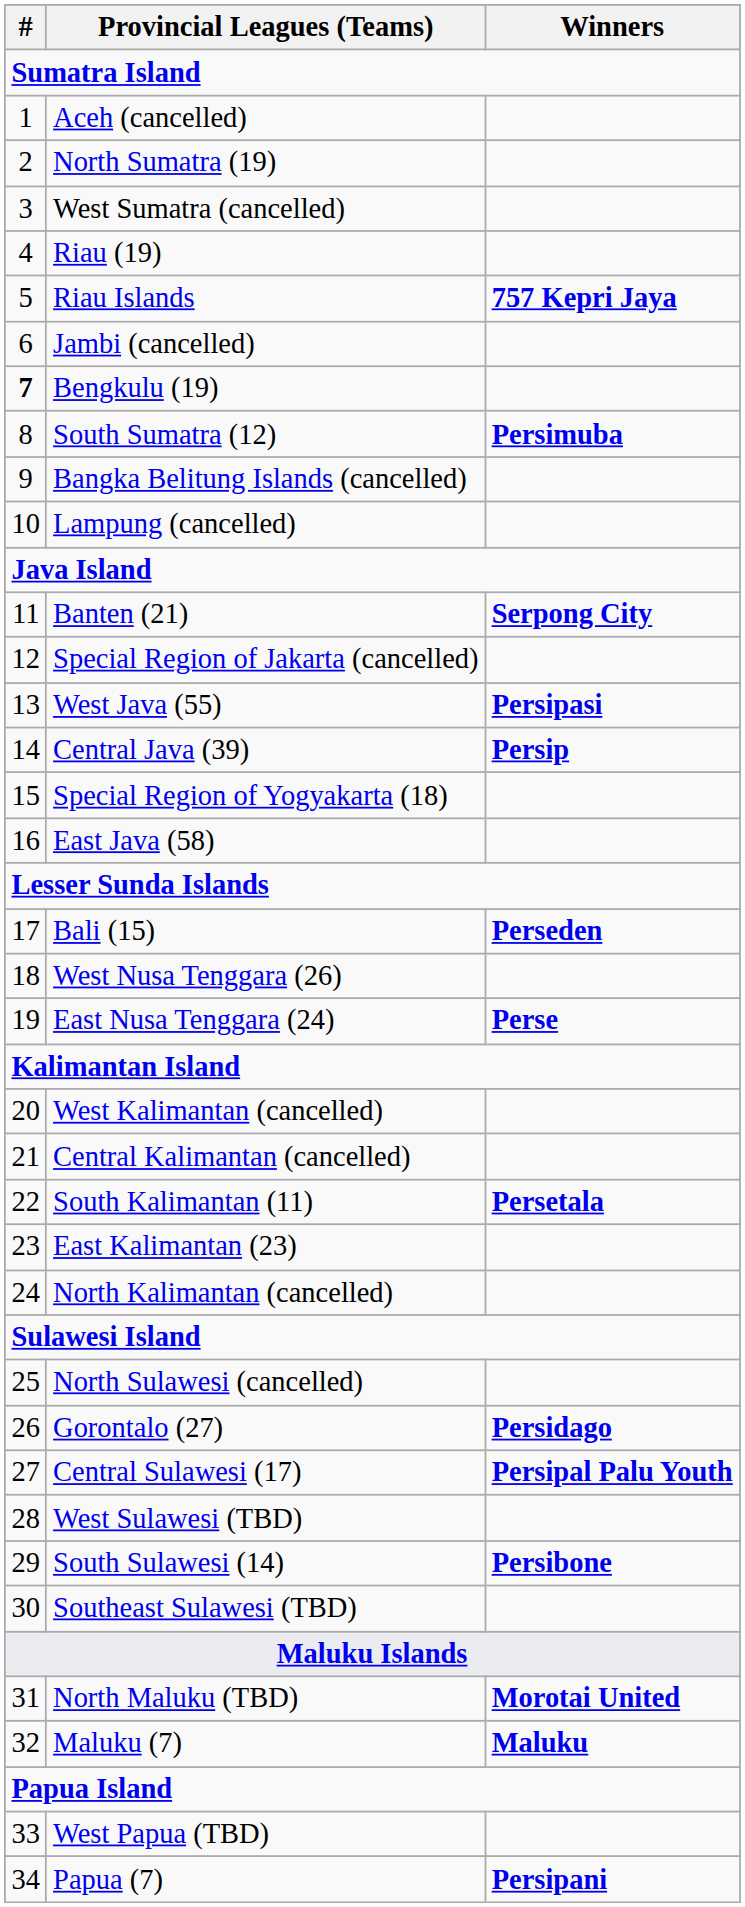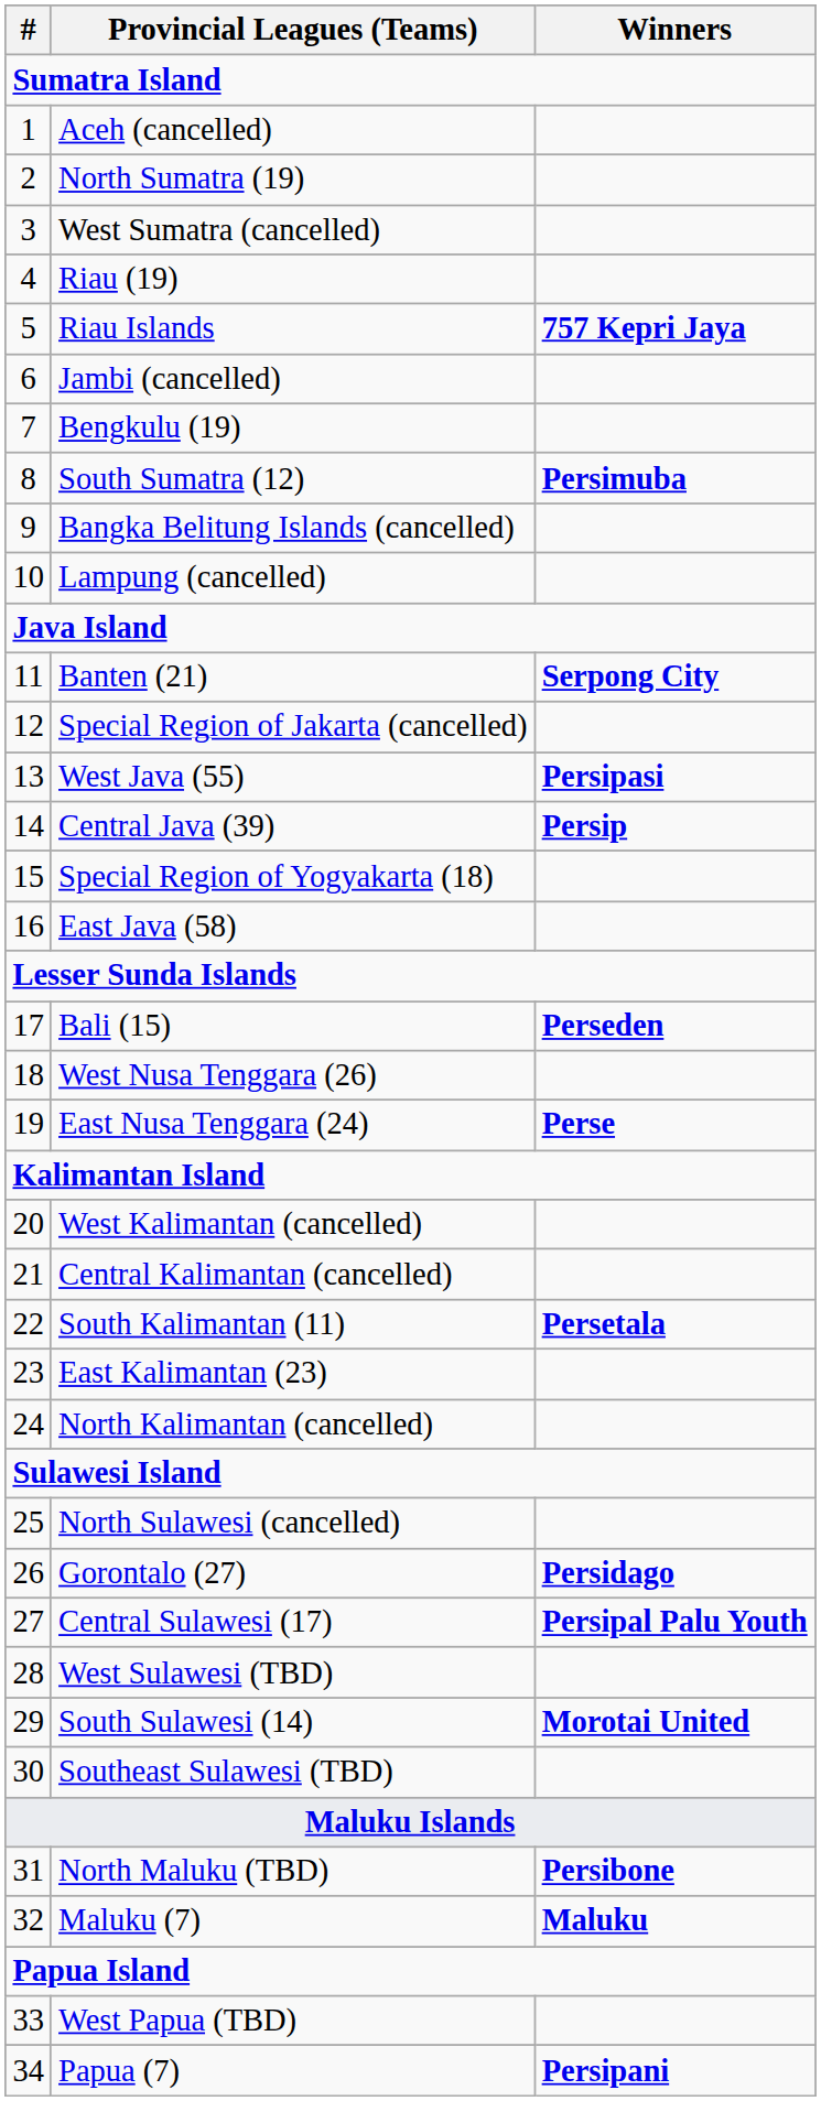 <table class="wikitable">
 <tr>
 <th>#</th>
 <th>Provincial Leagues (Teams)</th>
 <th>Winners</th>
 </tr>
 <tr>
 <td colspan=3 ><strong><a href='#'>Sumatra Island</a></strong></td>
 </tr>
 <tr>
 <td align=center>1</td>
 <td> <a href='#'>Aceh</a> (cancelled)</td>
 <td></td>
 </tr>
 <tr>
 <td align=center>2</td>
 <td> <a href='#'>North Sumatra</a> (19)</td>
 <td></td>
 </tr>
 <tr>
 <td align=center>3</td>
 <td> West Sumatra (cancelled)</td>
 <td></td>
 </tr>
 <tr>
 <td align=center>4</td>
 <td> <a href='#'>Riau</a> (19)</td>
 <td></td>
 </tr>
 <tr>
 <td align=center>5</td>
 <td> <a href='#'>Riau Islands</a></td>
 <td><strong><a href='#'>757 Kepri Jaya</a></strong></td>
 </tr>
 <tr>
 <td align=center>6</td>
 <td> <a href='#'>Jambi</a> (cancelled)</td>
 <td></td>
 </tr>
 <tr>
-<td align=center><strong>7</strong></td>
+<td align=center>7</td>
 <td> <a href='#'>Bengkulu</a> (19)</td>
 <td></td>
 </tr>
 <tr>
 <td align=center>8</td>
 <td> <a href='#'>South Sumatra</a> (12)</td>
 <td><strong><a href='#'>Persimuba</a></strong></td>
 </tr>
 <tr>
 <td align=center>9</td>
 <td> <a href='#'>Bangka Belitung Islands</a> (cancelled)</td>
 <td></td>
 </tr>
 <tr>
 <td align=center>10</td>
 <td> <a href='#'>Lampung</a> (cancelled)</td>
 <td></td>
 </tr>
 <tr>
 <td colspan=3 ><strong><a href='#'>Java Island</a></strong></td>
 </tr>
 <tr>
 <td align=center>11</td>
 <td> <a href='#'>Banten</a> (21)</td>
 <td><strong><a href='#'>Serpong City</a></strong></td>
 </tr>
 <tr>
 <td align=center>12</td>
 <td> <a href='#'>Special Region of Jakarta</a> (cancelled)</td>
 <td></td>
 </tr>
 <tr>
 <td align=center>13</td>
 <td> <a href='#'>West Java</a> (55)</td>
 <td><strong><a href='#'>Persipasi</a></strong></td>
 </tr>
 <tr>
 <td align="center">14</td>
 <td> <a href='#'>Central Java</a> (39)</td>
 <td><strong><a href='#'>Persip</a></strong></td>
 </tr>
 <tr>
 <td align=center>15</td>
 <td> <a href='#'>Special Region of Yogyakarta</a> (18)</td>
 <td></td>
 </tr>
 <tr>
 <td align=center>16</td>
 <td> <a href='#'>East Java</a> (58)</td>
 <td></td>
 </tr>
 <tr>
 <td colspan=3 ><strong><a href='#'>Lesser Sunda Islands</a></strong></td>
 </tr>
 <tr>
 <td align=center>17</td>
 <td> <a href='#'>Bali</a> (15)</td>
 <td><strong><a href='#'>Perseden</a></strong></td>
 </tr>
 <tr>
 <td align=center>18</td>
 <td> <a href='#'>West Nusa Tenggara</a> (26)</td>
 <td></td>
 </tr>
 <tr>
 <td align=center>19</td>
 <td> <a href='#'>East Nusa Tenggara</a> (24)</td>
 <td><strong><a href='#'>Perse</a></strong></td>
 </tr>
 <tr>
 <td colspan=3 ><strong><a href='#'>Kalimantan Island</a></strong></td>
 </tr>
 <tr>
 <td align=center>20</td>
 <td> <a href='#'>West Kalimantan</a> (cancelled)</td>
 <td></td>
 </tr>
 <tr>
 <td align=center>21</td>
 <td> <a href='#'>Central Kalimantan</a> (cancelled)</td>
 <td></td>
 </tr>
 <tr>
 <td align=center>22</td>
 <td> <a href='#'>South Kalimantan</a> (11)</td>
 <td><strong><a href='#'>Persetala</a></strong></td>
 </tr>
 <tr>
 <td align=center>23</td>
 <td> <a href='#'>East Kalimantan</a> (23)</td>
 <td></td>
 </tr>
 <tr>
 <td align=center>24</td>
 <td> <a href='#'>North Kalimantan</a> (cancelled)</td>
 <td></td>
 </tr>
 <tr>
 <td colspan=3 ><strong><a href='#'>Sulawesi Island</a></strong></td>
 </tr>
 <tr>
 <td align=center>25</td>
 <td> <a href='#'>North Sulawesi</a> (cancelled)</td>
 <td></td>
 </tr>
 <tr>
 <td align=center>26</td>
 <td> <a href='#'>Gorontalo</a> (27)</td>
 <td><strong><a href='#'>Persidago</a></strong></td>
 </tr>
 <tr>
 <td align=center>27</td>
 <td> <a href='#'>Central Sulawesi</a> (17)</td>
 <td><strong><a href='#'>Persipal Palu Youth</a></strong></td>
 </tr>
 <tr>
 <td align=center>28</td>
 <td> <a href='#'>West Sulawesi</a> (TBD)</td>
 <td></td>
 </tr>
 <tr>
 <td>29</td>
 <td> <a href='#'>South Sulawesi</a> (14)</td>
-<td><strong><a href='#'>Persibone</a> </strong></td>
+<td><strong><a href='#'>Morotai United</a></strong></td>
 </tr>
 <tr>
 <td align=center>30</td>
 <td> <a href='#'>Southeast Sulawesi</a> (TBD)</td>
 <td></td>
 </tr>
 <tr>
 <td colspan="3" style="background-color:#eaecf0;text-align:center;"><strong><a href='#'>Maluku Islands</a></strong></td>
 </tr>
 <tr>
 <td align=center>31</td>
 <td> <a href='#'>North Maluku</a> (TBD)</td>
-<td><strong><a href='#'>Morotai United</a></strong></td>
+<td><strong><a href='#'>Persibone</a> </strong></td>
 </tr>
 <tr>
 <td align=center>32</td>
 <td> <a href='#'>Maluku</a> (7)</td>
 <td><strong><a href='#'>Maluku</a></strong></td>
 </tr>
 <tr>
 <td colspan=3 ><strong><a href='#'>Papua Island</a></strong></td>
 </tr>
 <tr>
 <td align=center>33</td>
 <td> <a href='#'>West Papua</a> (TBD)</td>
 <td></td>
 </tr>
 <tr>
 <td align=center>34</td>
 <td> <a href='#'>Papua</a> (7)</td>
 <td><strong><a href='#'>Persipani</a></strong></td>
 </tr>
 </table>
